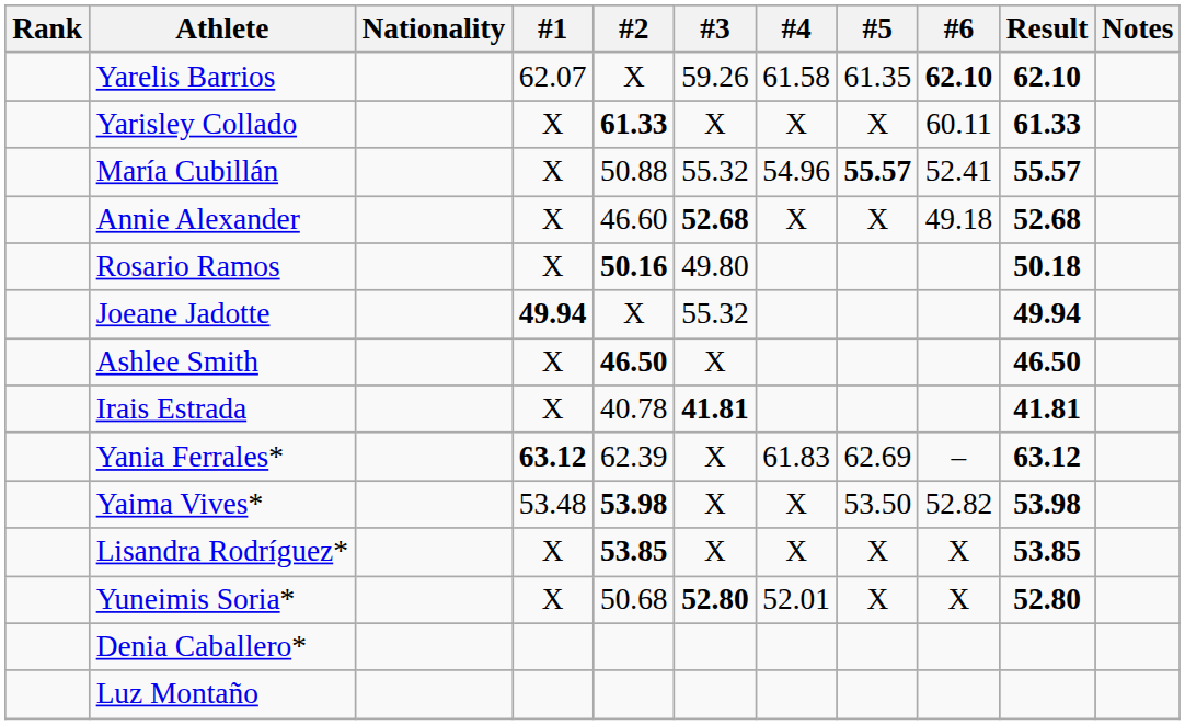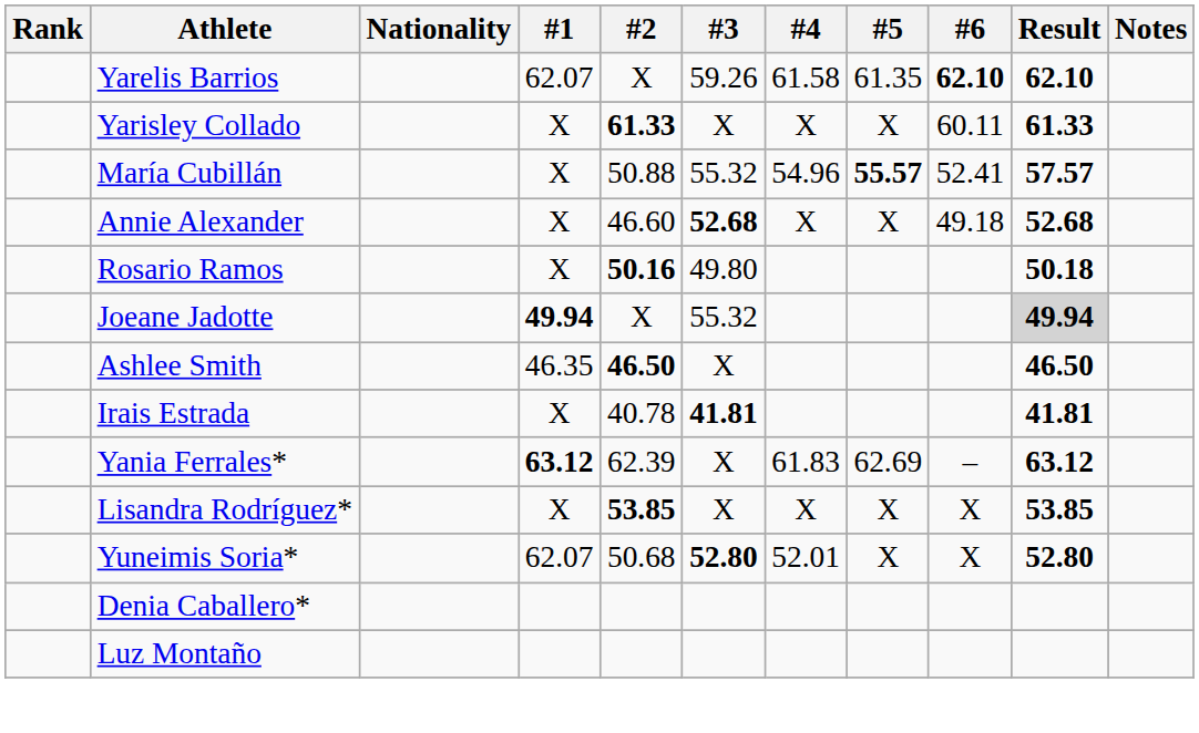 <table class="wikitable sortable" style="text-align:center">
 <tr>
 <th>Rank</th>
 <th>Athlete</th>
 <th>Nationality</th>
 <th>#1</th>
 <th>#2</th>
 <th>#3</th>
 <th>#4</th>
 <th>#5</th>
 <th>#6</th>
 <th>Result</th>
 <th>Notes</th>
 </tr>
 <tr>
 <td></td>
 <td align=left><a href='#'>Yarelis Barrios</a></td>
 <td align=left></td>
 <td>62.07</td>
 <td>X</td>
 <td>59.26</td>
 <td>61.58</td>
 <td>61.35</td>
 <td><strong>62.10</strong></td>
 <td><strong>62.10</strong></td>
 <td></td>
 </tr>
 <tr>
 <td></td>
 <td align=left><a href='#'>Yarisley Collado</a></td>
 <td align=left></td>
 <td>X</td>
 <td><strong>61.33</strong></td>
 <td>X</td>
 <td>X</td>
 <td>X</td>
 <td>60.11</td>
 <td><strong>61.33</strong></td>
 <td></td>
 </tr>
 <tr>
 <td></td>
 <td align=left><a href='#'>María Cubillán</a></td>
 <td align=left></td>
 <td>X</td>
 <td>50.88</td>
 <td>55.32</td>
 <td>54.96</td>
 <td><strong>55.57</strong></td>
 <td>52.41</td>
-<td><strong>55.57</strong></td>
+<td><strong>57.57</strong></td>
 <td></td>
 </tr>
 <tr>
 <td></td>
 <td align=left><a href='#'>Annie Alexander</a></td>
 <td align=left></td>
 <td>X</td>
 <td>46.60</td>
 <td><strong>52.68</strong></td>
 <td>X</td>
 <td>X</td>
 <td>49.18</td>
 <td><strong>52.68</strong></td>
 <td></td>
 </tr>
 <tr>
 <td></td>
 <td align=left><a href='#'>Rosario Ramos</a></td>
 <td align=left></td>
 <td>X</td>
 <td><strong>50.16</strong></td>
 <td>49.80</td>
 <td></td>
 <td></td>
 <td></td>
 <td><strong>50.18</strong></td>
 <td></td>
 </tr>
 <tr>
 <td></td>
 <td align=left><a href='#'>Joeane Jadotte</a></td>
 <td align=left></td>
 <td><strong>49.94</strong></td>
 <td>X</td>
 <td>55.32</td>
 <td></td>
 <td></td>
 <td></td>
-<td><strong>49.94</strong></td>
+<td style="background: lightgrey;"><strong>49.94</strong></td>
 <td></td>
 </tr>
 <tr>
 <td></td>
 <td align=left><a href='#'>Ashlee Smith</a></td>
 <td align=left></td>
-<td>X</td>
+<td>46.35</td>
 <td><strong>46.50</strong></td>
 <td>X</td>
 <td></td>
 <td></td>
 <td></td>
 <td><strong>46.50</strong></td>
 <td></td>
 </tr>
 <tr>
 <td></td>
 <td align=left><a href='#'>Irais Estrada</a></td>
 <td align=left></td>
 <td>X</td>
 <td>40.78</td>
 <td><strong>41.81</strong></td>
 <td></td>
 <td></td>
 <td></td>
 <td><strong>41.81</strong></td>
 <td></td>
 </tr>
 <tr>
 <td></td>
 <td align=left><a href='#'>Yania Ferrales</a>*</td>
 <td align=left></td>
 <td><strong>63.12</strong></td>
 <td>62.39</td>
 <td>X</td>
 <td>61.83</td>
 <td>62.69</td>
 <td>–</td>
 <td><strong>63.12</strong></td>
 <td></td>
 </tr>
 <tr>
 <td></td>
-<td align=left><a href='#'>Yaima Vives</a>*</td>
-<td align=left></td>
-<td>53.48</td>
-<td><strong>53.98</strong></td>
-<td>X</td>
-<td>X</td>
-<td>53.50</td>
-<td>52.82</td>
-<td><strong>53.98</strong></td>
-<td></td>
-</tr>
-<tr>
-<td></td>
 <td align=left><a href='#'>Lisandra Rodríguez</a>*</td>
 <td align=left></td>
 <td>X</td>
 <td><strong>53.85</strong></td>
 <td>X</td>
 <td>X</td>
 <td>X</td>
 <td>X</td>
 <td><strong>53.85</strong></td>
 <td></td>
 </tr>
 <tr>
 <td></td>
 <td align=left><a href='#'>Yuneimis Soria</a>*</td>
 <td align=left></td>
-<td>X</td>
+<td>62.07</td>
 <td>50.68</td>
 <td><strong>52.80</strong></td>
 <td>52.01</td>
 <td>X</td>
 <td>X</td>
 <td><strong>52.80</strong></td>
 <td></td>
 </tr>
 <tr>
 <td></td>
 <td align=left><a href='#'>Denia Caballero</a>*</td>
 <td align=left></td>
 <td></td>
 <td></td>
 <td></td>
 <td></td>
 <td></td>
 <td></td>
 <td><strong></strong></td>
 <td></td>
 </tr>
 <tr>
 <td></td>
 <td align=left><a href='#'>Luz Montaño</a></td>
 <td align=left></td>
 <td></td>
 <td></td>
 <td></td>
 <td></td>
 <td></td>
 <td></td>
 <td><strong></strong></td>
 <td></td>
 </tr>
 </table>
